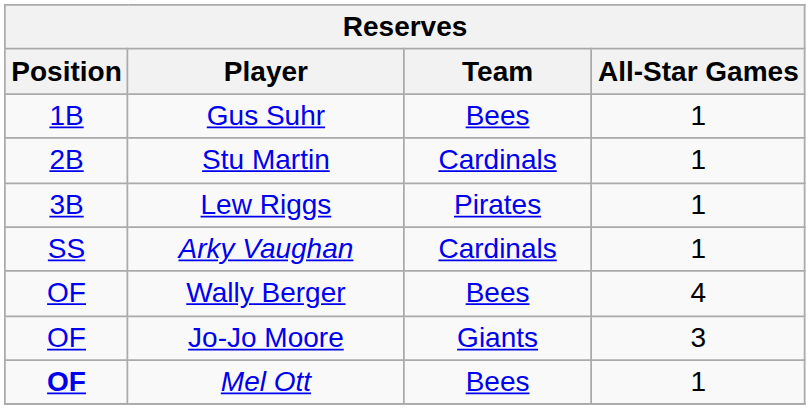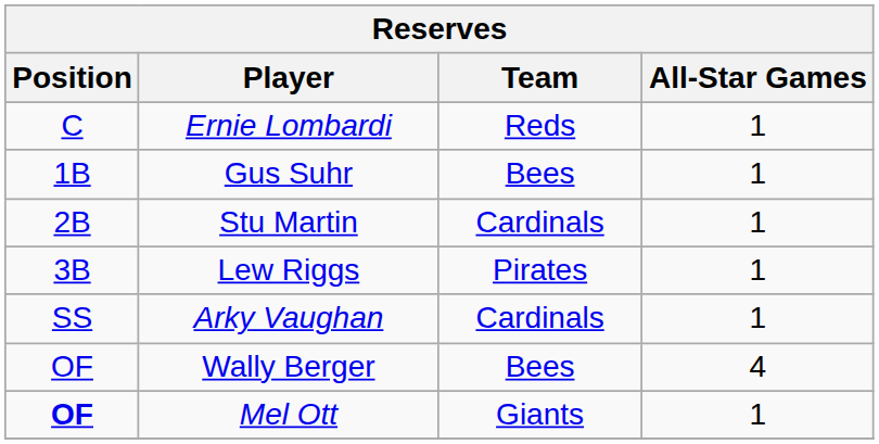 <table class="wikitable" style="font-size: 100%; text-align:right;">
 <tr>
 <th colspan="4">Reserves</th>
 </tr>
 <tr>
 <th>Position</th>
 <th width="150">Player</th>
 <th width="100">Team</th>
 <th>All-Star Games</th>
+</tr>
+<tr>
+<td align="center"><a href='#'>C</a></td>
+<td align="center"><em><a href='#'>Ernie Lombardi</a></em></td>
+<td align="center"><a href='#'>Reds</a></td>
+<td align="center">1</td>
 </tr>
 <tr>
 <td align="center"><a href='#'>1B</a></td>
 <td align="center"><a href='#'>Gus Suhr</a></td>
 <td align="center"><a href='#'>Bees</a></td>
 <td align="center">1</td>
 </tr>
 <tr>
 <td align="center"><a href='#'>2B</a></td>
 <td align="center"><a href='#'>Stu Martin</a></td>
 <td align="center"><a href='#'>Cardinals</a></td>
 <td align="center">1</td>
 </tr>
 <tr>
 <td align="center"><a href='#'>3B</a></td>
 <td align="center"><a href='#'>Lew Riggs</a></td>
 <td align="center"><a href='#'>Pirates</a></td>
 <td align="center">1</td>
 </tr>
 <tr>
 <td align="center"><a href='#'>SS</a></td>
 <td align="center"><em><a href='#'>Arky Vaughan</a></em></td>
 <td align="center"><a href='#'>Cardinals</a></td>
 <td align="center">1</td>
 </tr>
 <tr>
 <td align="center"><a href='#'>OF</a></td>
 <td align="center"><a href='#'>Wally Berger</a></td>
 <td align="center"><a href='#'>Bees</a></td>
 <td align="center">4</td>
 </tr>
 <tr>
-<td align="center"><a href='#'>OF</a></td>
-<td align="center"><a href='#'>Jo-Jo Moore</a></td>
-<td align="center"><a href='#'>Giants</a></td>
-<td align="center">3</td>
-</tr>
-<tr>
 <td align="center"><strong><a href='#'>OF</a></strong></td>
 <td align="center"><em><a href='#'>Mel Ott</a></em></td>
-<td align="center"><a href='#'>Bees</a></td>
+<td align="center"><a href='#'>Giants</a></td>
 <td align="center">1</td>
 </tr>
 <tr>
 </tr>
 </table>
